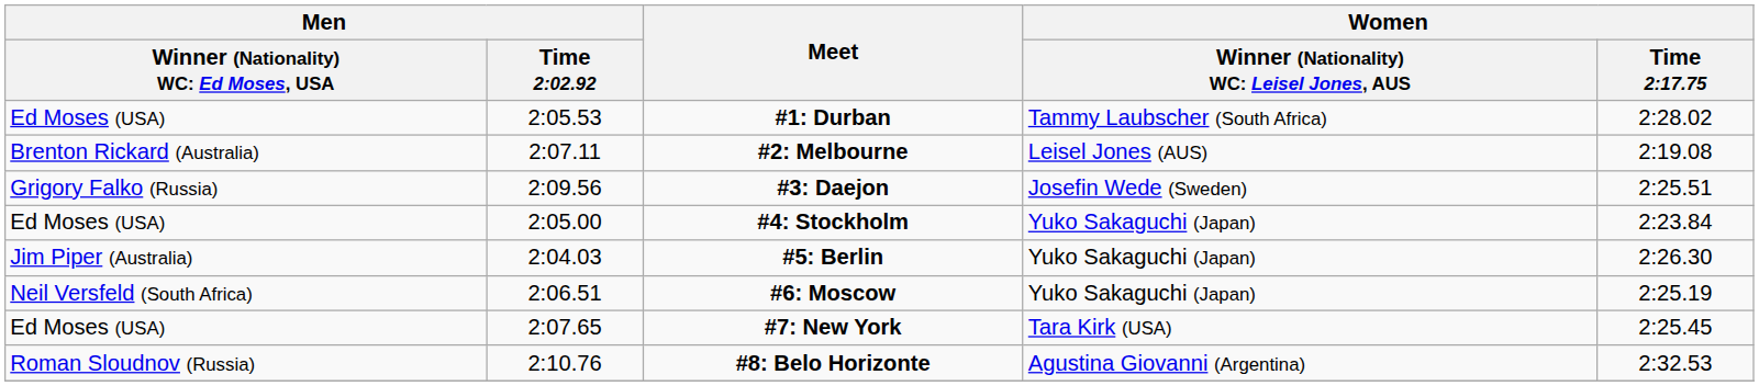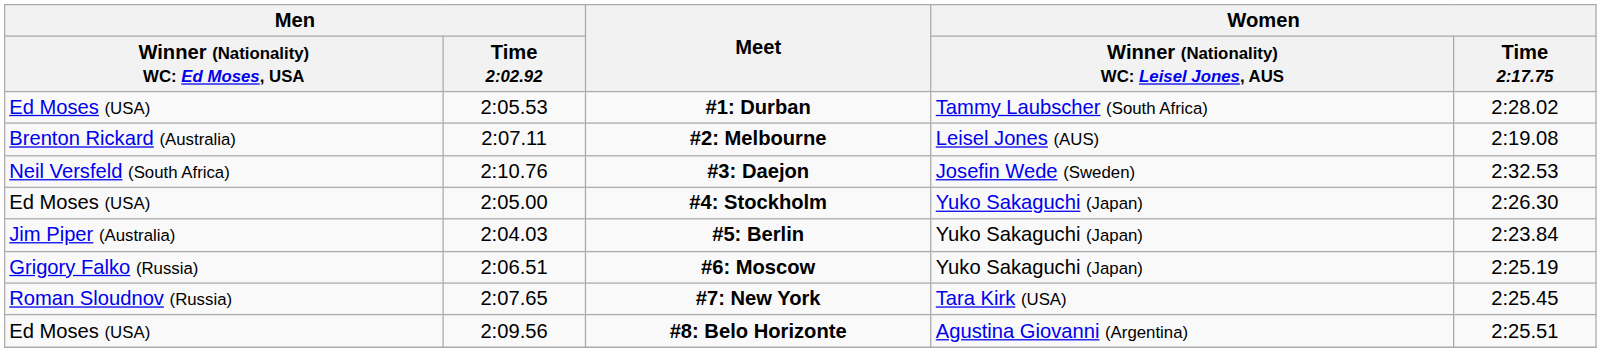 <table class=wikitable width=100%>
 <tr>
 <th colspan="2">Men</th>
 <th rowspan="2">Meet</th>
 <th colspan="2">Women</th>
 </tr>
 <tr>
 <th>Winner <small>(Nationality)<br>WC: <em><a href='#'>Ed Moses</a></em>, USA</small></th>
 <th>Time<br><small><em>2:02.92</em></small></th>
 <th>Winner <small>(Nationality)<br>WC: <em><a href='#'>Leisel Jones</a></em>, AUS</small></th>
 <th>Time<br><small><em>2:17.75</em></small></th>
 </tr>
 <tr>
 <td> <a href='#'>Ed Moses</a> <small>(USA)</small></td>
 <td align=center>2:05.53</td>
 <td align=center><strong>#1: Durban</strong></td>
 <td> <a href='#'>Tammy Laubscher</a> <small>(South Africa)</small></td>
 <td align=center>2:28.02</td>
 </tr>
 <tr>
 <td> <a href='#'>Brenton Rickard</a> <small>(Australia)</small></td>
 <td align=center>2:07.11</td>
 <td align=center><strong>#2: Melbourne</strong></td>
 <td> <a href='#'>Leisel Jones</a> <small>(AUS)</small></td>
 <td align=center>2:19.08</td>
 </tr>
 <tr>
-<td> <a href='#'>Grigory Falko</a> <small>(Russia)</small></td>
-<td align=center>2:09.56</td>
+<td> <a href='#'>Neil Versfeld</a> <small>(South Africa)</small></td>
+<td align=center>2:10.76</td>
 <td align=center><strong>#3: Daejon</strong></td>
 <td> <a href='#'>Josefin Wede</a> <small>(Sweden)</small></td>
-<td align=center>2:25.51</td>
+<td align=center>2:32.53</td>
 </tr>
 <tr>
 <td> Ed Moses <small>(USA)</small></td>
 <td align=center>2:05.00</td>
 <td align=center><strong>#4: Stockholm</strong></td>
 <td> <a href='#'>Yuko Sakaguchi</a> <small>(Japan)</small></td>
-<td align=center>2:23.84</td>
+<td align=center>2:26.30</td>
 </tr>
 <tr>
 <td> <a href='#'>Jim Piper</a> <small>(Australia)</small></td>
 <td align=center>2:04.03</td>
 <td align=center><strong>#5: Berlin</strong></td>
 <td> Yuko Sakaguchi <small>(Japan)</small></td>
-<td align=center>2:26.30</td>
+<td align=center>2:23.84</td>
 </tr>
 <tr>
-<td> <a href='#'>Neil Versfeld</a> <small>(South Africa)</small></td>
+<td> <a href='#'>Grigory Falko</a> <small>(Russia)</small></td>
 <td align=center>2:06.51</td>
 <td align=center><strong>#6: Moscow</strong></td>
 <td> Yuko Sakaguchi <small>(Japan)</small></td>
 <td align=center>2:25.19</td>
 </tr>
 <tr>
-<td> Ed Moses <small>(USA)</small></td>
+<td> <a href='#'>Roman Sloudnov</a> <small>(Russia)</small></td>
 <td align=center>2:07.65</td>
 <td align=center><strong>#7: New York</strong></td>
 <td> <a href='#'>Tara Kirk</a> <small>(USA)</small></td>
 <td align=center>2:25.45</td>
 </tr>
 <tr>
-<td> <a href='#'>Roman Sloudnov</a> <small>(Russia)</small></td>
-<td align=center>2:10.76</td>
+<td> Ed Moses <small>(USA)</small></td>
+<td align=center>2:09.56</td>
 <td align=center><strong>#8: Belo Horizonte</strong></td>
 <td> <a href='#'>Agustina Giovanni</a> <small>(Argentina)</small></td>
-<td align=center>2:32.53</td>
+<td align=center>2:25.51</td>
 </tr>
 <tr>
 </tr>
 </table>
